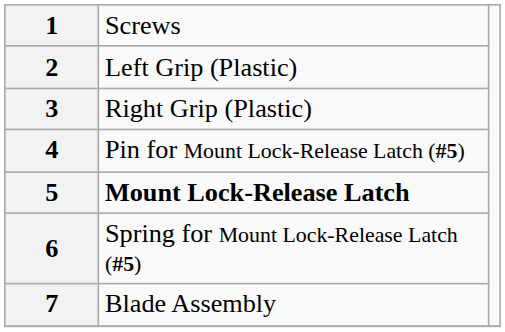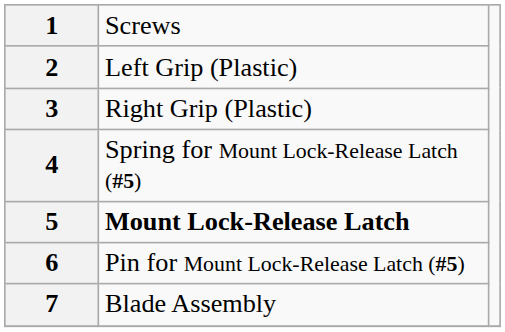 <table class="wikitable">
 <tr>
 <th width="50" align="center">1</th>
 <td width="230">Screws</td>
 <td rowspan="7" style="background-color:transparent;"></td>
 </tr>
 <tr>
 <th align="center">2</th>
 <td>Left Grip (Plastic)</td>
 </tr>
 <tr>
 <th align="center">3</th>
 <td>Right Grip (Plastic)</td>
 </tr>
 <tr>
 <th align="center">4</th>
-<td>Pin for <small>Mount Lock-Release Latch (<strong>#5</strong>)</small></td>
+<td>Spring for <small>Mount Lock-Release Latch (<strong>#5</strong>)</small></td>
 </tr>
 <tr>
 <th align="center">5</th>
 <td><strong>Mount Lock-Release Latch</strong></td>
 </tr>
 <tr>
 <th align="center">6</th>
-<td>Spring for <small>Mount Lock-Release Latch (<strong>#5</strong>)</small></td>
+<td>Pin for <small>Mount Lock-Release Latch (<strong>#5</strong>)</small></td>
 </tr>
 <tr>
 <th align="center">7</th>
 <td>Blade Assembly</td>
 </tr>
 <tr>
 </tr>
 </table>
